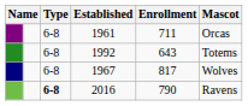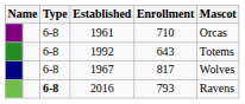 <table class="wikitable sortable">
 <tr>
 <th colspan=2>Name</th>
 <th class="unsortable">Type</th>
 <th>Established</th>
 <th>Enrollment</th>
 <th class="unsortable">Mascot</th>
 </tr>
 <tr>
 <td style="background:purple;"></td>
 <td></td>
 <td>6-8</td>
 <td style="text-align:center;">1961</td>
-<td style="text-align:center;">711</td>
+<td style="text-align:center;">710</td>
 <td>Orcas</td>
 </tr>
 <tr>
 <td style="background:#228b22"></td>
 <td></td>
 <td>6-8</td>
 <td style="text-align:center;">1992</td>
 <td style="text-align:center;">643</td>
 <td>Totems</td>
 </tr>
 <tr>
 <td style="background:navy;"></td>
 <td></td>
 <td>6-8</td>
 <td style="text-align:center;">1967</td>
 <td style="text-align:center;">817</td>
 <td>Wolves</td>
 </tr>
 <tr>
 <td style="background:#6EBD46;"></td>
 <td></td>
 <td><strong>6-8</strong></td>
 <td style="text-align:center;">2016</td>
-<td style="text-align:center;">790</td>
+<td style="text-align:center;">793</td>
 <td>Ravens</td>
 </tr>
 </table>
